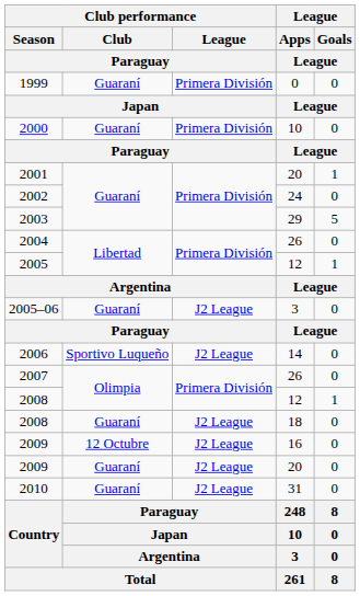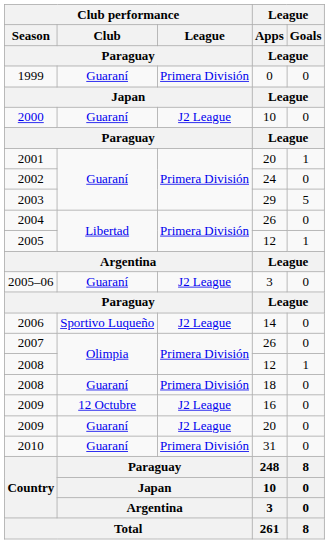 <table class="wikitable" style="text-align:center;">
 <tr>
 <th colspan=3>Club performance</th>
 <th colspan=2>League</th>
 </tr>
 <tr>
 <th>Season</th>
 <th>Club</th>
 <th>League</th>
 <th>Apps</th>
 <th>Goals</th>
 </tr>
 <tr>
 <th colspan=3>Paraguay</th>
 <th colspan=2>League</th>
 </tr>
 <tr>
 <td>1999</td>
 <td><a href='#'>Guaraní</a></td>
 <td><a href='#'>Primera División</a></td>
 <td>0</td>
 <td>0</td>
 </tr>
 <tr>
 <th colspan=3>Japan</th>
 <th colspan=2>League</th>
 </tr>
 <tr>
 <td><a href='#'>2000</a></td>
 <td><a href='#'>Guaraní</a></td>
-<td><a href='#'>Primera División</a></td>
+<td><a href='#'>J2 League</a></td>
 <td>10</td>
 <td>0</td>
 </tr>
 <tr>
 <th colspan=3>Paraguay</th>
 <th colspan=2>League</th>
 </tr>
 <tr>
 <td>2001</td>
 <td rowspan="3"><a href='#'>Guaraní</a></td>
 <td rowspan="3"><a href='#'>Primera División</a></td>
 <td>20</td>
 <td>1</td>
 </tr>
 <tr>
 <td>2002</td>
 <td>24</td>
 <td>0</td>
 </tr>
 <tr>
 <td>2003</td>
 <td>29</td>
 <td>5</td>
 </tr>
 <tr>
 <td>2004</td>
 <td rowspan="2"><a href='#'>Libertad</a></td>
 <td rowspan="2"><a href='#'>Primera División</a></td>
 <td>26</td>
 <td>0</td>
 </tr>
 <tr>
 <td>2005</td>
 <td>12</td>
 <td>1</td>
 </tr>
 <tr>
 <th colspan=3>Argentina</th>
 <th colspan=2>League</th>
 </tr>
 <tr>
 <td>2005–06</td>
 <td><a href='#'>Guaraní</a></td>
 <td><a href='#'>J2 League</a></td>
 <td>3</td>
 <td>0</td>
 </tr>
 <tr>
 <th colspan=3>Paraguay</th>
 <th colspan=2>League</th>
 </tr>
 <tr>
 <td>2006</td>
 <td><a href='#'>Sportivo Luqueño</a></td>
 <td><a href='#'>J2 League</a></td>
 <td>14</td>
 <td>0</td>
 </tr>
 <tr>
 <td>2007</td>
 <td rowspan="2"><a href='#'>Olimpia</a></td>
 <td rowspan="2"><a href='#'>Primera División</a></td>
 <td>26</td>
 <td>0</td>
 </tr>
 <tr>
 <td>2008</td>
 <td>12</td>
 <td>1</td>
 </tr>
 <tr>
 <td>2008</td>
 <td><a href='#'>Guaraní</a></td>
-<td><a href='#'>J2 League</a></td>
+<td><a href='#'>Primera División</a></td>
 <td>18</td>
 <td>0</td>
 </tr>
 <tr>
 <td>2009</td>
 <td><a href='#'>12 Octubre</a></td>
 <td><a href='#'>J2 League</a></td>
 <td>16</td>
 <td>0</td>
 </tr>
 <tr>
 <td>2009</td>
 <td><a href='#'>Guaraní</a></td>
 <td><a href='#'>J2 League</a></td>
 <td>20</td>
 <td>0</td>
 </tr>
 <tr>
 <td>2010</td>
 <td><a href='#'>Guaraní</a></td>
-<td><a href='#'>J2 League</a></td>
+<td><a href='#'>Primera División</a></td>
 <td>31</td>
 <td>0</td>
 </tr>
 <tr>
 <th rowspan=3>Country</th>
 <th colspan=2>Paraguay</th>
 <th>248</th>
 <th>8</th>
 </tr>
 <tr>
 <th colspan=2>Japan</th>
 <th>10</th>
 <th>0</th>
 </tr>
 <tr>
 <th colspan=2>Argentina</th>
 <th>3</th>
 <th>0</th>
 </tr>
 <tr>
 <th colspan=3>Total</th>
 <th>261</th>
 <th>8</th>
 </tr>
 </table>
